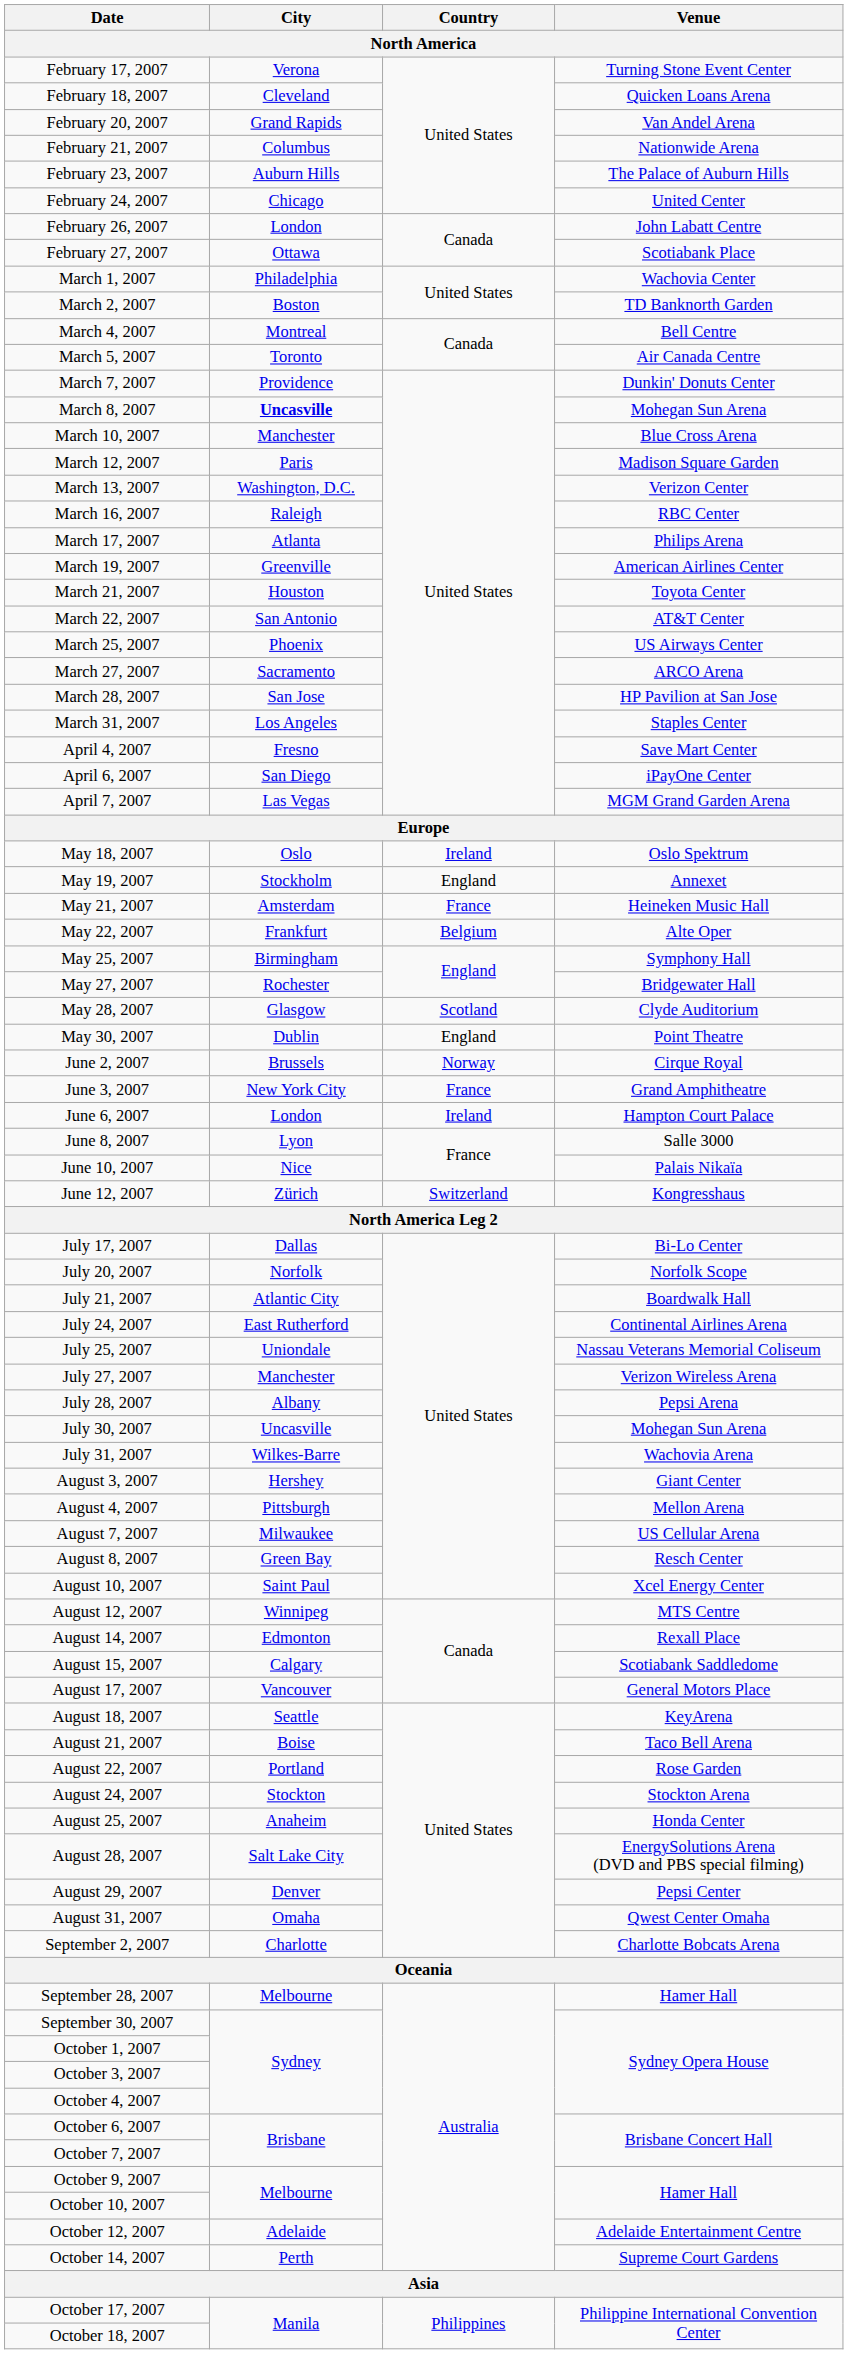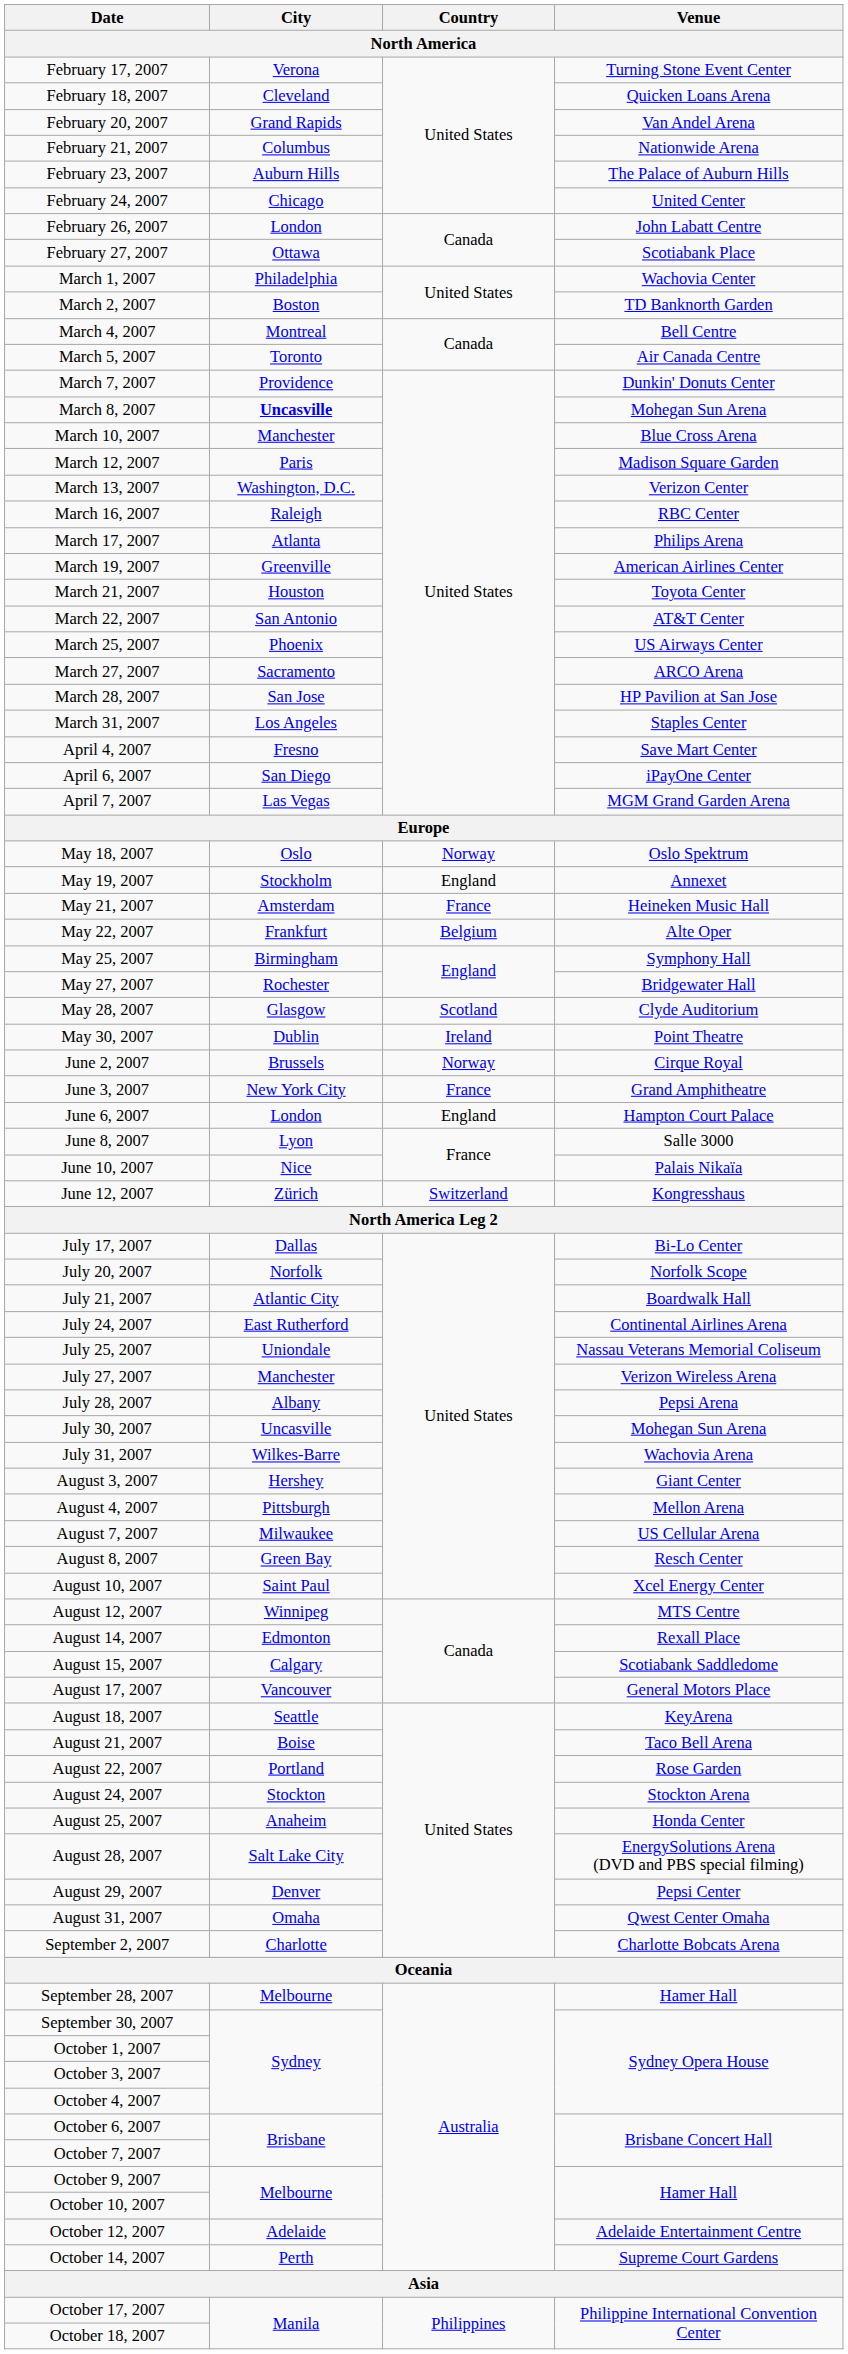 <table class="wikitable" style="text-align:center">
 <tr>
 <th scope="col" style="width:12em;">Date</th>
 <th scope="col" style="width:10em;">City</th>
 <th scope="col" style="width:10em;">Country</th>
 <th scope="col" style="width:17em;">Venue</th>
 </tr>
 <tr>
 <th colspan="4">North America</th>
 </tr>
 <tr>
 <td>February 17, 2007</td>
 <td><a href='#'>Verona</a></td>
 <td rowspan="6">United States</td>
 <td><a href='#'>Turning Stone Event Center</a></td>
 </tr>
 <tr>
 <td>February 18, 2007</td>
 <td><a href='#'>Cleveland</a></td>
 <td><a href='#'>Quicken Loans Arena</a></td>
 </tr>
 <tr>
 <td>February 20, 2007</td>
 <td><a href='#'>Grand Rapids</a></td>
 <td><a href='#'>Van Andel Arena</a></td>
 </tr>
 <tr>
 <td>February 21, 2007</td>
 <td><a href='#'>Columbus</a></td>
 <td><a href='#'>Nationwide Arena</a></td>
 </tr>
 <tr>
 <td>February 23, 2007</td>
 <td><a href='#'>Auburn Hills</a></td>
 <td><a href='#'>The Palace of Auburn Hills</a></td>
 </tr>
 <tr>
 <td>February 24, 2007</td>
 <td><a href='#'>Chicago</a></td>
 <td><a href='#'>United Center</a></td>
 </tr>
 <tr>
 <td>February 26, 2007</td>
 <td><a href='#'>London</a></td>
 <td rowspan="2">Canada</td>
 <td><a href='#'>John Labatt Centre</a></td>
 </tr>
 <tr>
 <td>February 27, 2007</td>
 <td><a href='#'>Ottawa</a></td>
 <td><a href='#'>Scotiabank Place</a></td>
 </tr>
 <tr>
 <td>March 1, 2007</td>
 <td><a href='#'>Philadelphia</a></td>
 <td rowspan="2">United States</td>
 <td><a href='#'>Wachovia Center</a></td>
 </tr>
 <tr>
 <td>March 2, 2007</td>
 <td><a href='#'>Boston</a></td>
 <td><a href='#'>TD Banknorth Garden</a></td>
 </tr>
 <tr>
 <td>March 4, 2007</td>
 <td><a href='#'>Montreal</a></td>
 <td rowspan="2">Canada</td>
 <td><a href='#'>Bell Centre</a></td>
 </tr>
 <tr>
 <td>March 5, 2007</td>
 <td><a href='#'>Toronto</a></td>
 <td><a href='#'>Air Canada Centre</a></td>
 </tr>
 <tr>
 <td>March 7, 2007</td>
 <td><a href='#'>Providence</a></td>
 <td rowspan="17">United States</td>
 <td><a href='#'>Dunkin' Donuts Center</a></td>
 </tr>
 <tr>
 <td>March 8, 2007</td>
 <td><strong><a href='#'>Uncasville</a></strong></td>
 <td><a href='#'>Mohegan Sun Arena</a></td>
 </tr>
 <tr>
 <td>March 10, 2007</td>
 <td><a href='#'>Manchester</a></td>
 <td><a href='#'>Blue Cross Arena</a></td>
 </tr>
 <tr>
 <td>March 12, 2007</td>
 <td><a href='#'>Paris</a></td>
 <td><a href='#'>Madison Square Garden</a></td>
 </tr>
 <tr>
 <td>March 13, 2007</td>
 <td><a href='#'>Washington, D.C.</a></td>
 <td><a href='#'>Verizon Center</a></td>
 </tr>
 <tr>
 <td>March 16, 2007</td>
 <td><a href='#'>Raleigh</a></td>
 <td><a href='#'>RBC Center</a></td>
 </tr>
 <tr>
 <td>March 17, 2007</td>
 <td><a href='#'>Atlanta</a></td>
 <td><a href='#'>Philips Arena</a></td>
 </tr>
 <tr>
 <td>March 19, 2007</td>
 <td><a href='#'>Greenville</a></td>
 <td><a href='#'>American Airlines Center</a></td>
 </tr>
 <tr>
 <td>March 21, 2007</td>
 <td><a href='#'>Houston</a></td>
 <td><a href='#'>Toyota Center</a></td>
 </tr>
 <tr>
 <td>March 22, 2007</td>
 <td><a href='#'>San Antonio</a></td>
 <td><a href='#'>AT&T Center</a></td>
 </tr>
 <tr>
 <td>March 25, 2007</td>
 <td><a href='#'>Phoenix</a></td>
 <td><a href='#'>US Airways Center</a></td>
 </tr>
 <tr>
 <td>March 27, 2007</td>
 <td><a href='#'>Sacramento</a></td>
 <td><a href='#'>ARCO Arena</a></td>
 </tr>
 <tr>
 <td>March 28, 2007</td>
 <td><a href='#'>San Jose</a></td>
 <td><a href='#'>HP Pavilion at San Jose</a></td>
 </tr>
 <tr>
 <td>March 31, 2007</td>
 <td><a href='#'>Los Angeles</a></td>
 <td><a href='#'>Staples Center</a></td>
 </tr>
 <tr>
 <td>April 4, 2007</td>
 <td><a href='#'>Fresno</a></td>
 <td><a href='#'>Save Mart Center</a></td>
 </tr>
 <tr>
 <td>April 6, 2007</td>
 <td><a href='#'>San Diego</a></td>
 <td><a href='#'>iPayOne Center</a></td>
 </tr>
 <tr>
 <td>April 7, 2007</td>
 <td><a href='#'>Las Vegas</a></td>
 <td><a href='#'>MGM Grand Garden Arena</a></td>
 </tr>
 <tr>
 <th colspan="4">Europe</th>
 </tr>
 <tr>
 <td>May 18, 2007</td>
 <td><a href='#'>Oslo</a></td>
-<td><a href='#'>Ireland</a></td>
+<td><a href='#'>Norway</a></td>
 <td><a href='#'>Oslo Spektrum</a></td>
 </tr>
 <tr>
 <td>May 19, 2007</td>
 <td><a href='#'>Stockholm</a></td>
 <td>England</td>
 <td><a href='#'>Annexet</a></td>
 </tr>
 <tr>
 <td>May 21, 2007</td>
 <td><a href='#'>Amsterdam</a></td>
 <td><a href='#'>France</a></td>
 <td><a href='#'>Heineken Music Hall</a></td>
 </tr>
 <tr>
 <td>May 22, 2007</td>
 <td><a href='#'>Frankfurt</a></td>
 <td><a href='#'>Belgium</a></td>
 <td><a href='#'>Alte Oper</a></td>
 </tr>
 <tr>
 <td>May 25, 2007</td>
 <td><a href='#'>Birmingham</a></td>
 <td rowspan="2"><a href='#'>England</a></td>
 <td><a href='#'>Symphony Hall</a></td>
 </tr>
 <tr>
 <td>May 27, 2007</td>
 <td><a href='#'>Rochester</a></td>
 <td><a href='#'>Bridgewater Hall</a></td>
 </tr>
 <tr>
 <td>May 28, 2007</td>
 <td><a href='#'>Glasgow</a></td>
 <td><a href='#'>Scotland</a></td>
 <td><a href='#'>Clyde Auditorium</a></td>
 </tr>
 <tr>
 <td>May 30, 2007</td>
 <td><a href='#'>Dublin</a></td>
-<td>England</td>
+<td><a href='#'>Ireland</a></td>
 <td><a href='#'>Point Theatre</a></td>
 </tr>
 <tr>
 <td>June 2, 2007</td>
 <td><a href='#'>Brussels</a></td>
 <td><a href='#'>Norway</a></td>
 <td><a href='#'>Cirque Royal</a></td>
 </tr>
 <tr>
 <td>June 3, 2007</td>
 <td><a href='#'>New York City</a></td>
 <td><a href='#'>France</a></td>
 <td><a href='#'>Grand Amphitheatre</a></td>
 </tr>
 <tr>
 <td>June 6, 2007</td>
 <td><a href='#'>London</a></td>
-<td><a href='#'>Ireland</a></td>
+<td>England</td>
 <td><a href='#'>Hampton Court Palace</a></td>
 </tr>
 <tr>
 <td>June 8, 2007</td>
 <td><a href='#'>Lyon</a></td>
 <td rowspan="2">France</td>
 <td>Salle 3000</td>
 </tr>
 <tr>
 <td>June 10, 2007</td>
 <td><a href='#'>Nice</a></td>
 <td><a href='#'>Palais Nikaïa</a></td>
 </tr>
 <tr>
 <td>June 12, 2007</td>
 <td><a href='#'>Zürich</a></td>
 <td><a href='#'>Switzerland</a></td>
 <td><a href='#'>Kongresshaus</a></td>
 </tr>
 <tr>
 <th colspan ="4">North America Leg 2</th>
 </tr>
 <tr>
 <td>July 17, 2007</td>
 <td><a href='#'>Dallas</a></td>
 <td rowspan ="14">United States</td>
 <td><a href='#'>Bi-Lo Center</a></td>
 </tr>
 <tr>
 <td>July 20, 2007</td>
 <td><a href='#'>Norfolk</a></td>
 <td><a href='#'>Norfolk Scope</a></td>
 </tr>
 <tr>
 <td>July 21, 2007</td>
 <td><a href='#'>Atlantic City</a></td>
 <td><a href='#'>Boardwalk Hall</a></td>
 </tr>
 <tr>
 <td>July 24, 2007</td>
 <td><a href='#'>East Rutherford</a></td>
 <td><a href='#'>Continental Airlines Arena</a></td>
 </tr>
 <tr>
 <td>July 25, 2007</td>
 <td><a href='#'>Uniondale</a></td>
 <td><a href='#'>Nassau Veterans Memorial Coliseum</a></td>
 </tr>
 <tr>
 <td>July 27, 2007</td>
 <td><a href='#'>Manchester</a></td>
 <td><a href='#'>Verizon Wireless Arena</a></td>
 </tr>
 <tr>
 <td>July 28, 2007</td>
 <td><a href='#'>Albany</a></td>
 <td><a href='#'>Pepsi Arena</a></td>
 </tr>
 <tr>
 <td>July 30, 2007</td>
 <td><a href='#'>Uncasville</a></td>
 <td><a href='#'>Mohegan Sun Arena</a></td>
 </tr>
 <tr>
 <td>July 31, 2007</td>
 <td><a href='#'>Wilkes-Barre</a></td>
 <td><a href='#'>Wachovia Arena</a></td>
 </tr>
 <tr>
 <td>August 3, 2007</td>
 <td><a href='#'>Hershey</a></td>
 <td><a href='#'>Giant Center</a></td>
 </tr>
 <tr>
 <td>August 4, 2007</td>
 <td><a href='#'>Pittsburgh</a></td>
 <td><a href='#'>Mellon Arena</a></td>
 </tr>
 <tr>
 <td>August 7, 2007</td>
 <td><a href='#'>Milwaukee</a></td>
 <td><a href='#'>US Cellular Arena</a></td>
 </tr>
 <tr>
 <td>August 8, 2007</td>
 <td><a href='#'>Green Bay</a></td>
 <td><a href='#'>Resch Center</a></td>
 </tr>
 <tr>
 <td>August 10, 2007</td>
 <td><a href='#'>Saint Paul</a></td>
 <td><a href='#'>Xcel Energy Center</a></td>
 </tr>
 <tr>
 <td>August 12, 2007</td>
 <td><a href='#'>Winnipeg</a></td>
 <td rowspan="4">Canada</td>
 <td><a href='#'>MTS Centre</a></td>
 </tr>
 <tr>
 <td>August 14, 2007</td>
 <td><a href='#'>Edmonton</a></td>
 <td><a href='#'>Rexall Place</a></td>
 </tr>
 <tr>
 <td>August 15, 2007</td>
 <td><a href='#'>Calgary</a></td>
 <td><a href='#'>Scotiabank Saddledome</a></td>
 </tr>
 <tr>
 <td>August 17, 2007</td>
 <td><a href='#'>Vancouver</a></td>
 <td><a href='#'>General Motors Place</a></td>
 </tr>
 <tr>
 <td>August 18, 2007</td>
 <td><a href='#'>Seattle</a></td>
 <td rowspan="9">United States</td>
 <td><a href='#'>KeyArena</a></td>
 </tr>
 <tr>
 <td>August 21, 2007</td>
 <td><a href='#'>Boise</a></td>
 <td><a href='#'>Taco Bell Arena</a></td>
 </tr>
 <tr>
 <td>August 22, 2007</td>
 <td><a href='#'>Portland</a></td>
 <td><a href='#'>Rose Garden</a></td>
 </tr>
 <tr>
 <td>August 24, 2007</td>
 <td><a href='#'>Stockton</a></td>
 <td><a href='#'>Stockton Arena</a></td>
 </tr>
 <tr>
 <td>August 25, 2007</td>
 <td><a href='#'>Anaheim</a></td>
 <td><a href='#'>Honda Center</a></td>
 </tr>
 <tr>
 <td>August 28, 2007</td>
 <td><a href='#'>Salt Lake City</a></td>
 <td><a href='#'>EnergySolutions Arena</a><br>(DVD and PBS special filming)</td>
 </tr>
 <tr>
 <td>August 29, 2007</td>
 <td><a href='#'>Denver</a></td>
 <td><a href='#'>Pepsi Center</a></td>
 </tr>
 <tr>
 <td>August 31, 2007</td>
 <td><a href='#'>Omaha</a></td>
 <td><a href='#'>Qwest Center Omaha</a></td>
 </tr>
 <tr>
 <td>September 2, 2007</td>
 <td><a href='#'>Charlotte</a></td>
 <td><a href='#'>Charlotte Bobcats Arena</a></td>
 </tr>
 <tr>
 <th colspan ="4">Oceania</th>
 </tr>
 <tr>
 <td>September 28, 2007</td>
 <td><a href='#'>Melbourne</a></td>
 <td rowspan="11"><a href='#'>Australia</a></td>
 <td><a href='#'>Hamer Hall</a></td>
 </tr>
 <tr>
 <td>September 30, 2007</td>
 <td rowspan="4"><a href='#'>Sydney</a></td>
 <td rowspan="4"><a href='#'>Sydney Opera House</a></td>
 </tr>
 <tr>
 <td>October 1, 2007</td>
 </tr>
 <tr>
 <td>October 3, 2007</td>
 </tr>
 <tr>
 <td>October 4, 2007</td>
 </tr>
 <tr>
 <td>October 6, 2007</td>
 <td rowspan="2"><a href='#'>Brisbane</a></td>
 <td rowspan="2"><a href='#'>Brisbane Concert Hall</a></td>
 </tr>
 <tr>
 <td>October 7, 2007</td>
 </tr>
 <tr>
 <td>October 9, 2007</td>
 <td rowspan="2"><a href='#'>Melbourne</a></td>
 <td rowspan="2"><a href='#'>Hamer Hall</a></td>
 </tr>
 <tr>
 <td>October 10, 2007</td>
 </tr>
 <tr>
 <td>October 12, 2007</td>
 <td><a href='#'>Adelaide</a></td>
 <td><a href='#'>Adelaide Entertainment Centre</a></td>
 </tr>
 <tr>
 <td>October 14, 2007</td>
 <td><a href='#'>Perth</a></td>
 <td><a href='#'>Supreme Court Gardens</a></td>
 </tr>
 <tr>
 <th colspan ="4">Asia</th>
 </tr>
 <tr>
 <td>October 17, 2007</td>
 <td rowspan="2"><a href='#'>Manila</a></td>
 <td rowspan="2"><a href='#'>Philippines</a></td>
 <td rowspan="2"><a href='#'>Philippine International Convention Center</a></td>
 </tr>
 <tr>
 <td>October 18, 2007</td>
 </tr>
 </table>
